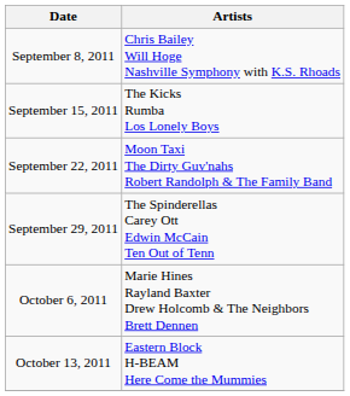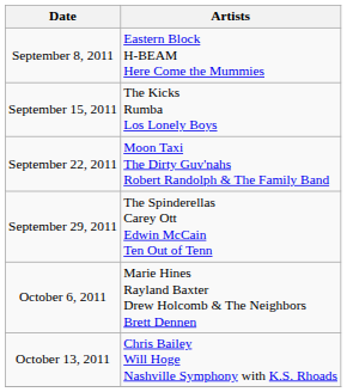 <table class="wikitable" style="font-size: 90%">
 <tr>
 <th>Date</th>
 <th>Artists</th>
 </tr>
 <tr>
 <td align="center">September 8, 2011</td>
-<td><a href='#'>Chris Bailey</a><br><a href='#'>Will Hoge</a><br><a href='#'>Nashville Symphony</a> with <a href='#'>K.S. Rhoads</a></td>
+<td><a href='#'>Eastern Block</a><br>H-BEAM<br><a href='#'>Here Come the Mummies</a></td>
 </tr>
 <tr>
 <td align="center">September 15, 2011</td>
 <td>The Kicks<br>Rumba<br><a href='#'>Los Lonely Boys</a></td>
 </tr>
 <tr>
 <td align="center">September 22, 2011</td>
 <td><a href='#'>Moon Taxi</a><br><a href='#'>The Dirty Guv'nahs</a><br><a href='#'>Robert Randolph & The Family Band</a></td>
 </tr>
 <tr>
 <td align="center">September 29, 2011</td>
 <td>The Spinderellas<br>Carey Ott<br><a href='#'>Edwin McCain</a><br><a href='#'>Ten Out of Tenn</a></td>
 </tr>
 <tr>
 <td align="center">October 6, 2011</td>
 <td>Marie Hines<br>Rayland Baxter<br>Drew Holcomb & The Neighbors<br><a href='#'>Brett Dennen</a></td>
 </tr>
 <tr>
 <td align="center">October 13, 2011</td>
-<td><a href='#'>Eastern Block</a><br>H-BEAM<br><a href='#'>Here Come the Mummies</a></td>
+<td><a href='#'>Chris Bailey</a><br><a href='#'>Will Hoge</a><br><a href='#'>Nashville Symphony</a> with <a href='#'>K.S. Rhoads</a></td>
 </tr>
 <tr>
 </tr>
 </table>
